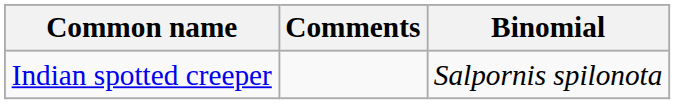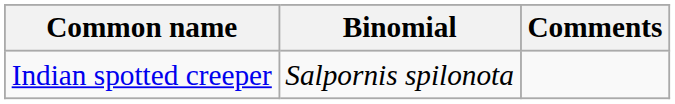 <table class="wikitable">
 <tr>
 <th>Common name</th>
+<th>Binomial</th>
 <th>Comments</th>
-<th>Binomial</th>
 </tr>
 <tr>
 <td><a href='#'>Indian spotted creeper</a></td>
+<td><em>Salpornis spilonota</em></td>
 <td></td>
-<td><em>Salpornis spilonota</em></td>
 </tr>
 </table>
